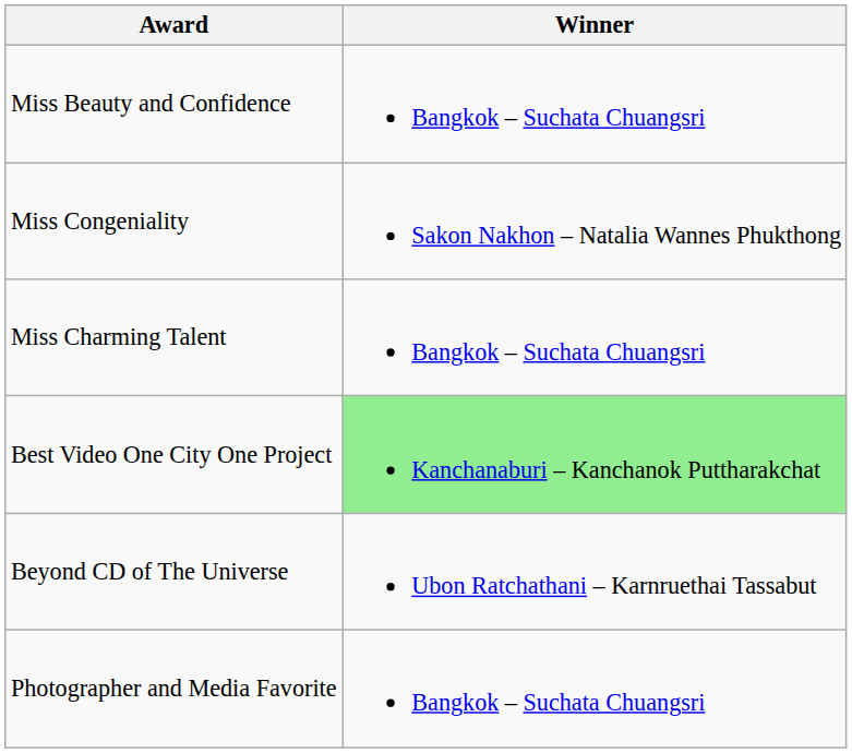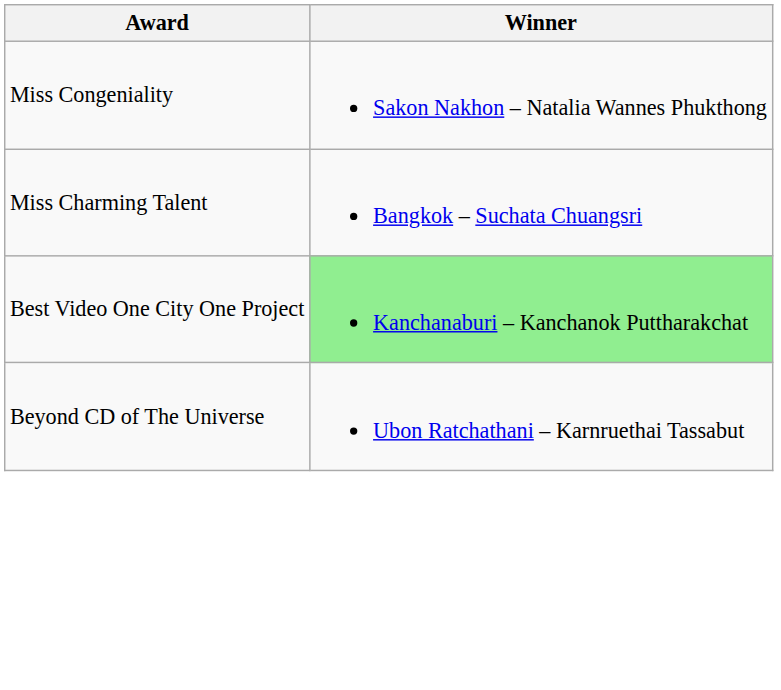 <table class="wikitable sortable" style="font-size: 95%;">
 <tr>
 <th>Award</th>
 <th>Winner</th>
-</tr>
-<tr>
-<td>Miss Beauty and Confidence</td>
-<td><br><ul><li><a href='#'>Bangkok</a> – <a href='#'>Suchata Chuangsri</a></li></ul></td>
 </tr>
 <tr>
 <td>Miss Congeniality</td>
 <td><br><ul><li><a href='#'>Sakon Nakhon</a> – Natalia Wannes Phukthong</li></ul></td>
 </tr>
 <tr>
 <td>Miss Charming Talent</td>
 <td><br><ul><li><a href='#'>Bangkok</a> – <a href='#'>Suchata Chuangsri</a></li></ul></td>
 </tr>
 <tr>
 <td>Best Video One City One Project</td>
 <td style="background: lightgreen;"><br><ul><li><a href='#'>Kanchanaburi</a> – Kanchanok Puttharakchat</li></ul></td>
 </tr>
 <tr>
 <td>Beyond CD of The Universe</td>
 <td><br><ul><li><a href='#'>Ubon Ratchathani</a> – Karnruethai Tassabut</li></ul></td>
 </tr>
-<tr>
-<td>Photographer and Media Favorite</td>
-<td><br><ul><li><a href='#'>Bangkok</a> – <a href='#'>Suchata Chuangsri</a></li></ul></td>
-</tr>
 </table>
